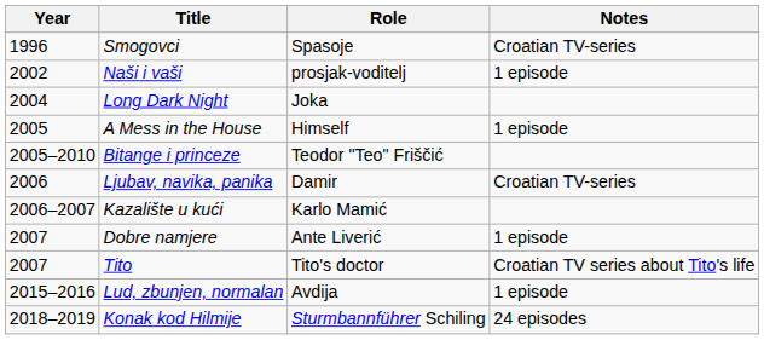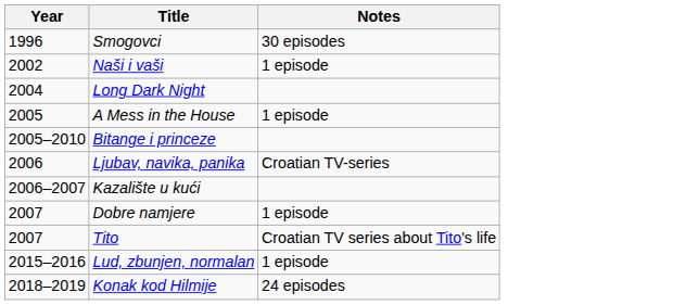 <table class="wikitable sortable">
 <tr>
 <th>Year</th>
 <th>Title</th>
-<th>Role</th>
 <th class="unsortable">Notes</th>
 </tr>
 <tr>
 <td>1996</td>
 <td><em>Smogovci</em></td>
-<td>Spasoje</td>
-<td>Croatian TV-series</td>
+<td>30 episodes</td>
 </tr>
 <tr>
 <td>2002</td>
 <td><em><a href='#'>Naši i vaši</a></em></td>
-<td>prosjak-voditelj</td>
 <td>1 episode</td>
 </tr>
 <tr>
 <td>2004</td>
 <td><em><a href='#'>Long Dark Night</a></em></td>
-<td>Joka</td>
 <td></td>
 </tr>
 <tr>
 <td>2005</td>
 <td><em>A Mess in the House</em></td>
-<td>Himself</td>
 <td>1 episode</td>
 </tr>
 <tr>
 <td>2005–2010</td>
 <td><em><a href='#'>Bitange i princeze</a></em></td>
-<td>Teodor "Teo" Friščić</td>
 <td></td>
 </tr>
 <tr>
 <td>2006</td>
 <td><em><a href='#'>Ljubav, navika, panika</a></em></td>
-<td>Damir</td>
 <td>Croatian TV-series</td>
 </tr>
 <tr>
 <td>2006–2007</td>
 <td><em>Kazalište u kući</em></td>
-<td>Karlo Mamić</td>
 <td></td>
 </tr>
 <tr>
 <td>2007</td>
 <td><em>Dobre namjere</em></td>
-<td>Ante Liverić</td>
 <td>1 episode</td>
 </tr>
 <tr>
 <td>2007</td>
 <td><em><a href='#'>Tito</a></em></td>
-<td>Tito's doctor</td>
 <td>Croatian TV series about <a href='#'>Tito</a>'s life</td>
 </tr>
 <tr>
 <td>2015–2016</td>
 <td><em><a href='#'>Lud, zbunjen, normalan</a></em></td>
-<td>Avdija</td>
 <td>1 episode</td>
 </tr>
 <tr>
 <td>2018–2019</td>
 <td><em><a href='#'>Konak kod Hilmije</a></em></td>
-<td><em><a href='#'>Sturmbannführer</a></em> Schiling</td>
 <td>24 episodes</td>
 </tr>
 </table>
